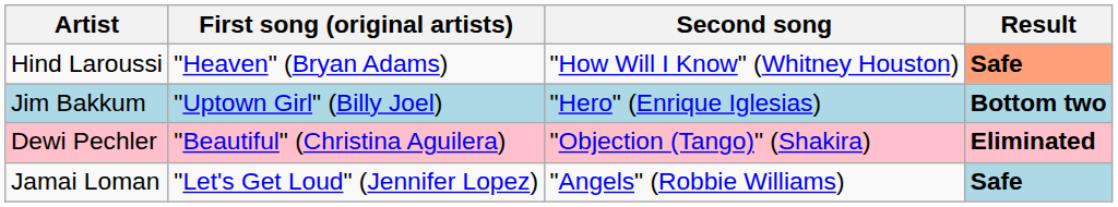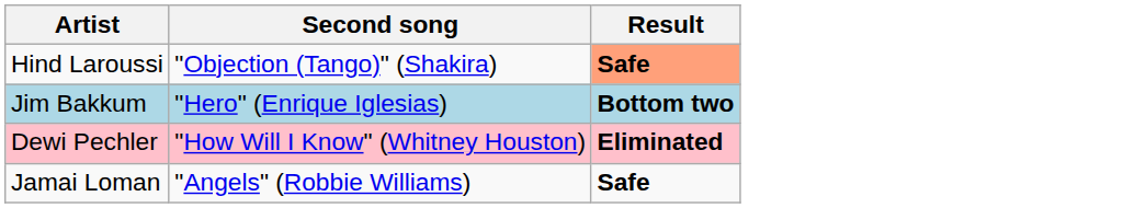 <table class=wikitable>
 <tr>
 <th>Artist</th>
-<th>First song (original artists)</th>
 <th>Second song</th>
 <th>Result</th>
 </tr>
 <tr>
 <td>Hind Laroussi</td>
-<td>"<a href='#'>Heaven</a>" (<a href='#'>Bryan Adams</a>)</td>
-<td>"<a href='#'>How Will I Know</a>" (<a href='#'>Whitney Houston</a>)</td>
+<td>"<a href='#'>Objection (Tango)</a>" (<a href='#'>Shakira</a>)</td>
 <td style="background: lightsalmon;"><strong>Safe</strong></td>
 </tr>
 <tr style="background:lightblue;">
 <td>Jim Bakkum</td>
-<td>"<a href='#'>Uptown Girl</a>" (<a href='#'>Billy Joel</a>)</td>
 <td>"<a href='#'>Hero</a>" (<a href='#'>Enrique Iglesias</a>)</td>
 <td><strong>Bottom two</strong></td>
 </tr>
 <tr style="background:pink;">
 <td>Dewi Pechler</td>
-<td>"<a href='#'>Beautiful</a>" (<a href='#'>Christina Aguilera</a>)</td>
-<td>"<a href='#'>Objection (Tango)</a>" (<a href='#'>Shakira</a>)</td>
+<td>"<a href='#'>How Will I Know</a>" (<a href='#'>Whitney Houston</a>)</td>
 <td><strong>Eliminated</strong></td>
 </tr>
 <tr>
 <td>Jamai Loman</td>
-<td>"<a href='#'>Let's Get Loud</a>" (<a href='#'>Jennifer Lopez</a>)</td>
 <td>"<a href='#'>Angels</a>" (<a href='#'>Robbie Williams</a>)</td>
-<td style="background: lightblue;"><strong>Safe</strong></td>
+<td><strong>Safe</strong></td>
 </tr>
 </table>
